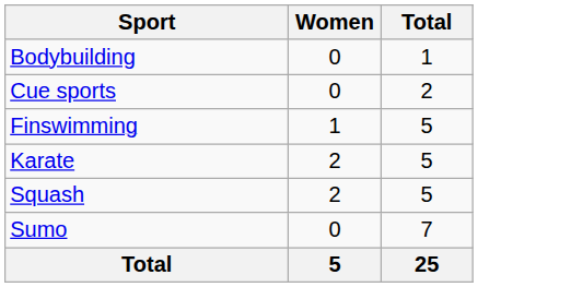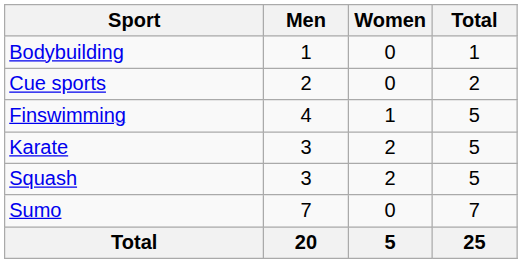 <table class="wikitable" style="text-align:center;">
 <tr>
 <th width=200>Sport</th>
+<th width=60>Men</th>
 <th width=60>Women</th>
 <th width=60>Total</th>
 </tr>
 <tr>
 <td align=left><a href='#'>Bodybuilding</a></td>
+<td>1</td>
 <td>0</td>
 <td>1</td>
 </tr>
 <tr>
 <td align=left><a href='#'>Cue sports</a></td>
+<td>2</td>
 <td>0</td>
 <td>2</td>
 </tr>
 <tr>
 <td align=left><a href='#'>Finswimming</a></td>
+<td>4</td>
 <td>1</td>
 <td>5</td>
 </tr>
 <tr>
 <td align=left><a href='#'>Karate</a></td>
+<td>3</td>
 <td>2</td>
 <td>5</td>
 </tr>
 <tr>
 <td align=left><a href='#'>Squash</a></td>
+<td>3</td>
 <td>2</td>
 <td>5</td>
 </tr>
 <tr>
 <td align=left><a href='#'>Sumo</a></td>
+<td>7</td>
 <td>0</td>
 <td>7</td>
 </tr>
 <tr>
 <th>Total</th>
+<th>20</th>
 <th>5</th>
 <th>25</th>
 </tr>
 </table>
